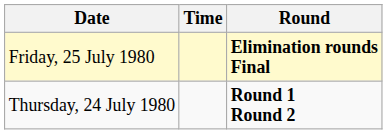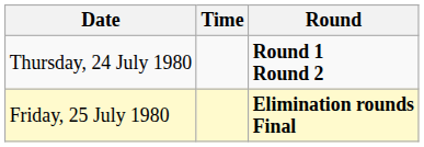 <table class="wikitable">
 <tr>
 <th>Date</th>
 <th>Time</th>
 <th>Round</th>
 </tr>
+<tr>
+<td>Thursday, 24 July 1980</td>
+<td></td>
+<td><strong>Round 1</strong><br><strong>Round 2</strong></td>
+</tr>
 <tr style=background:lemonchiffon>
 <td>Friday, 25 July 1980</td>
 <td></td>
 <td><strong>Elimination rounds</strong><br><strong>Final</strong></td>
 </tr>
-<tr>
-<td>Thursday, 24 July 1980</td>
-<td></td>
-<td><strong>Round 1</strong><br><strong>Round 2</strong></td>
-</tr>
 </table>
